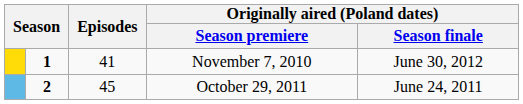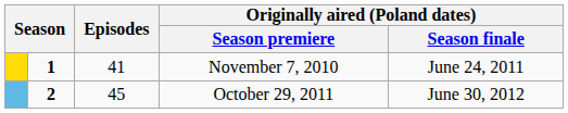 <table class="wikitable">
 <tr>
 <th style="padding: 0px 8px" rowspan="2" colspan="2">Season</th>
 <th style="padding: 0px 8px" rowspan="2">Episodes</th>
 <th style="padding: 0px 80px" colspan="2">Originally aired (Poland dates)</th>
 </tr>
 <tr>
 <th><a href='#'>Season premiere</a></th>
 <th><a href='#'>Season finale</a></th>
 </tr>
 <tr>
 <td style="background:#FFDB07; color:#100; text-align:center;"></td>
 <td style="text-align:center;"><strong>1</strong></td>
 <td style="text-align:center;">41</td>
 <td style="text-align:center;">November 7, 2010</td>
-<td style="text-align:center;">June 30, 2012</td>
+<td style="text-align:center;">June 24, 2011</td>
 </tr>
 <tr>
 <td style="background:#5EB9E4; color:#100; text-align:center;"></td>
 <td style="text-align:center;"><strong>2</strong></td>
 <td style="text-align:center;">45</td>
 <td style="text-align:center;">October 29, 2011</td>
-<td style="text-align:center;">June 24, 2011</td>
+<td style="text-align:center;">June 30, 2012</td>
 </tr>
 </table>
